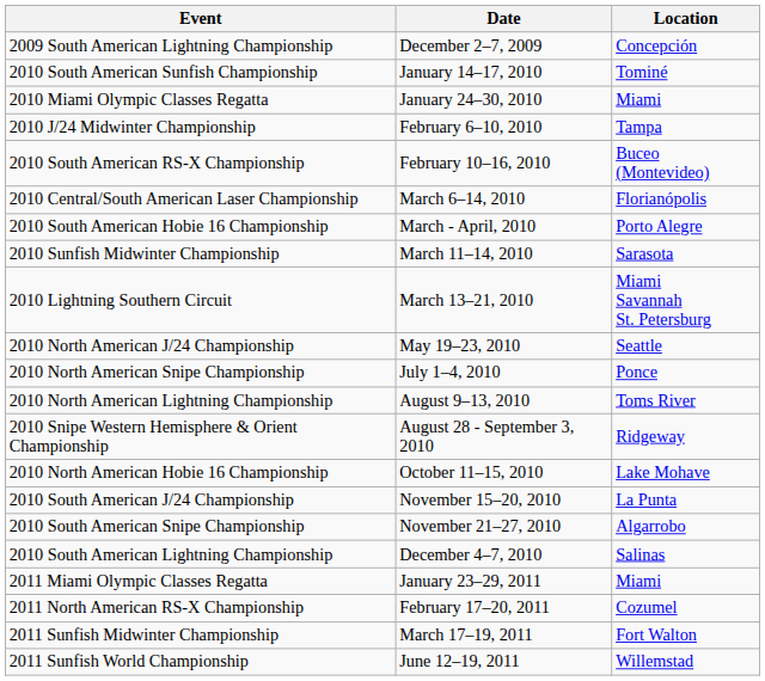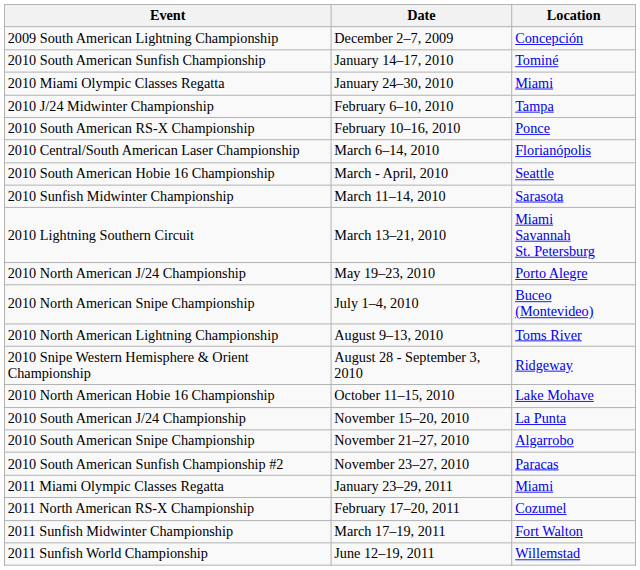 <table class="wikitable" width=710>
 <tr>
 <th>Event</th>
 <th>Date</th>
 <th>Location</th>
 </tr>
 <tr>
 <td>2009 South American Lightning Championship</td>
 <td>December 2–7, 2009</td>
 <td> <a href='#'>Concepción</a></td>
 </tr>
 <tr>
 <td>2010 South American Sunfish Championship</td>
 <td>January 14–17, 2010</td>
 <td> <a href='#'>Tominé</a></td>
 </tr>
 <tr>
 <td>2010 Miami Olympic Classes Regatta</td>
 <td>January 24–30, 2010</td>
 <td> <a href='#'>Miami</a></td>
 </tr>
 <tr>
 <td>2010 J/24 Midwinter Championship</td>
 <td>February 6–10, 2010</td>
 <td> <a href='#'>Tampa</a></td>
 </tr>
 <tr>
 <td>2010 South American RS-X Championship</td>
 <td>February 10–16, 2010</td>
-<td> <a href='#'>Buceo (Montevideo)</a></td>
+<td> <a href='#'>Ponce</a></td>
 </tr>
 <tr>
 <td>2010 Central/South American Laser Championship</td>
 <td>March 6–14, 2010</td>
 <td> <a href='#'>Florianópolis</a></td>
 </tr>
 <tr>
 <td>2010 South American Hobie 16 Championship</td>
 <td>March - April, 2010</td>
-<td> <a href='#'>Porto Alegre</a></td>
+<td> <a href='#'>Seattle</a></td>
 </tr>
 <tr>
 <td>2010 Sunfish Midwinter Championship</td>
 <td>March 11–14, 2010</td>
 <td> <a href='#'>Sarasota</a></td>
 </tr>
 <tr>
 <td>2010 Lightning Southern Circuit</td>
 <td>March 13–21, 2010</td>
 <td> <a href='#'>Miami</a> <br>  <a href='#'>Savannah</a> <br>  <a href='#'>St. Petersburg</a></td>
 </tr>
 <tr>
 <td>2010 North American J/24 Championship</td>
 <td>May 19–23, 2010</td>
-<td> <a href='#'>Seattle</a></td>
+<td> <a href='#'>Porto Alegre</a></td>
 </tr>
 <tr>
 <td>2010 North American Snipe Championship</td>
 <td>July 1–4, 2010</td>
-<td> <a href='#'>Ponce</a></td>
+<td> <a href='#'>Buceo (Montevideo)</a></td>
 </tr>
 <tr>
 <td>2010 North American Lightning Championship</td>
 <td>August 9–13, 2010</td>
 <td> <a href='#'>Toms River</a></td>
 </tr>
 <tr>
 <td>2010 Snipe Western Hemisphere & Orient Championship</td>
 <td>August 28 - September 3, 2010</td>
 <td> <a href='#'>Ridgeway</a></td>
 </tr>
 <tr>
 <td>2010 North American Hobie 16 Championship</td>
 <td>October 11–15, 2010</td>
 <td> <a href='#'>Lake Mohave</a></td>
 </tr>
 <tr>
 <td>2010 South American J/24 Championship</td>
 <td>November 15–20, 2010</td>
 <td> <a href='#'>La Punta</a></td>
 </tr>
 <tr>
 <td>2010 South American Snipe Championship</td>
 <td>November 21–27, 2010</td>
 <td> <a href='#'>Algarrobo</a></td>
 </tr>
 <tr>
-<td>2010 South American Lightning Championship</td>
-<td>December 4–7, 2010</td>
-<td> <a href='#'>Salinas</a></td>
+<td>2010 South American Sunfish Championship #2</td>
+<td>November 23–27, 2010</td>
+<td> <a href='#'>Paracas</a></td>
 </tr>
 <tr>
 <td>2011 Miami Olympic Classes Regatta</td>
 <td>January 23–29, 2011</td>
 <td> <a href='#'>Miami</a></td>
 </tr>
 <tr>
 <td>2011 North American RS-X Championship</td>
 <td>February 17–20, 2011</td>
 <td> <a href='#'>Cozumel</a></td>
 </tr>
 <tr>
 <td>2011 Sunfish Midwinter Championship</td>
 <td>March 17–19, 2011</td>
 <td> <a href='#'>Fort Walton</a></td>
 </tr>
 <tr>
 <td>2011 Sunfish World Championship</td>
 <td>June 12–19, 2011</td>
 <td> <a href='#'>Willemstad</a></td>
 </tr>
 </table>
